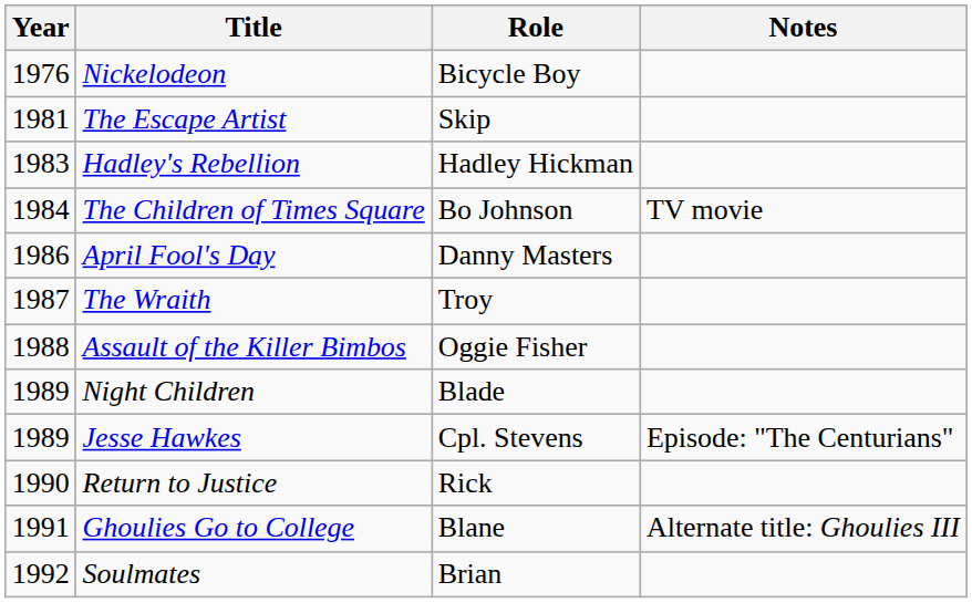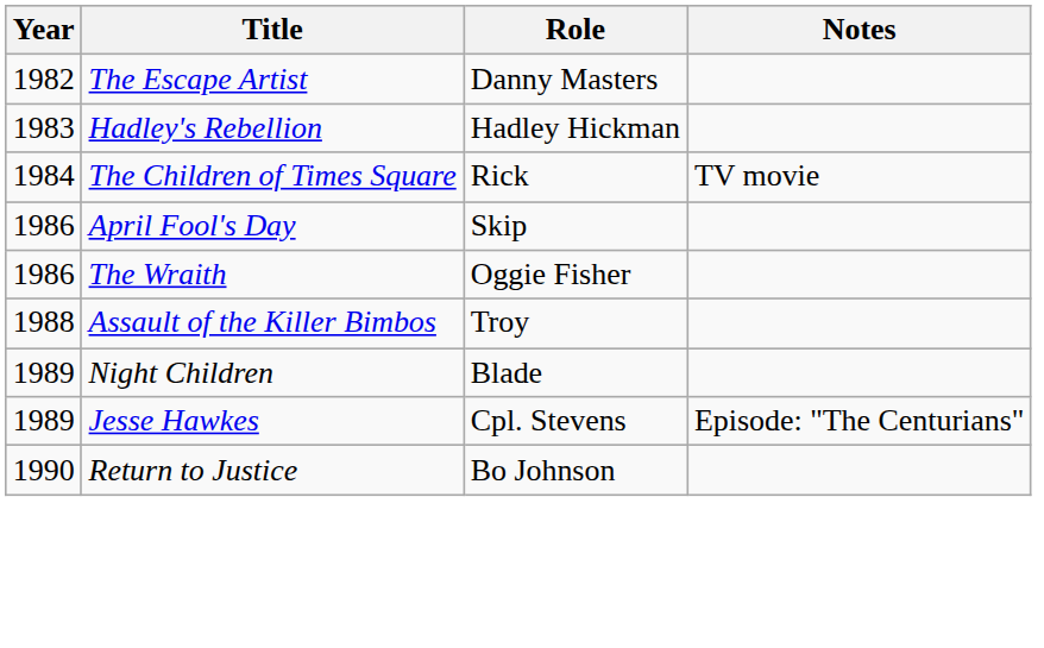 <table class="wikitable">
 <tr>
 <th>Year</th>
 <th>Title</th>
 <th>Role</th>
 <th>Notes</th>
 </tr>
 <tr>
-<td>1976</td>
-<td><em><a href='#'>Nickelodeon</a></em></td>
-<td>Bicycle Boy</td>
-<td></td>
-</tr>
-<tr>
-<td>1981</td>
+<td>1982</td>
 <td><em><a href='#'>The Escape Artist</a></em></td>
-<td>Skip</td>
+<td>Danny Masters</td>
 <td></td>
 </tr>
 <tr>
 <td>1983</td>
 <td><em><a href='#'>Hadley's Rebellion</a></em></td>
 <td>Hadley Hickman</td>
 <td></td>
 </tr>
 <tr>
 <td>1984</td>
 <td><em><a href='#'>The Children of Times Square</a></em></td>
-<td>Bo Johnson</td>
+<td>Rick</td>
 <td>TV movie</td>
 </tr>
 <tr>
 <td>1986</td>
 <td><em><a href='#'>April Fool's Day</a></em></td>
-<td>Danny Masters</td>
+<td>Skip</td>
 <td></td>
 </tr>
 <tr>
-<td>1987</td>
+<td>1986</td>
 <td><em><a href='#'>The Wraith</a></em></td>
-<td>Troy</td>
+<td>Oggie Fisher</td>
 <td></td>
 </tr>
 <tr>
 <td>1988</td>
 <td><em><a href='#'>Assault of the Killer Bimbos</a></em></td>
-<td>Oggie Fisher</td>
+<td>Troy</td>
 <td></td>
 </tr>
 <tr>
 <td>1989</td>
 <td><em>Night Children</em></td>
 <td>Blade</td>
 <td></td>
 </tr>
 <tr>
 <td>1989</td>
 <td><em><a href='#'>Jesse Hawkes</a></em></td>
 <td>Cpl. Stevens</td>
 <td>Episode: "The Centurians"</td>
 </tr>
 <tr>
 <td>1990</td>
 <td><em>Return to Justice</em></td>
-<td>Rick</td>
-<td></td>
-</tr>
-<tr>
-<td>1991</td>
-<td><em><a href='#'>Ghoulies Go to College</a></em></td>
-<td>Blane</td>
-<td>Alternate title: <em>Ghoulies III</em></td>
-</tr>
-<tr>
-<td>1992</td>
-<td><em>Soulmates</em></td>
-<td>Brian</td>
+<td>Bo Johnson</td>
 <td></td>
 </tr>
 </table>
